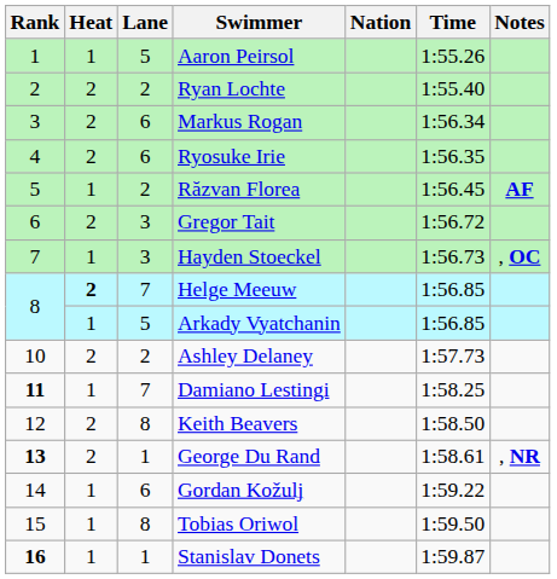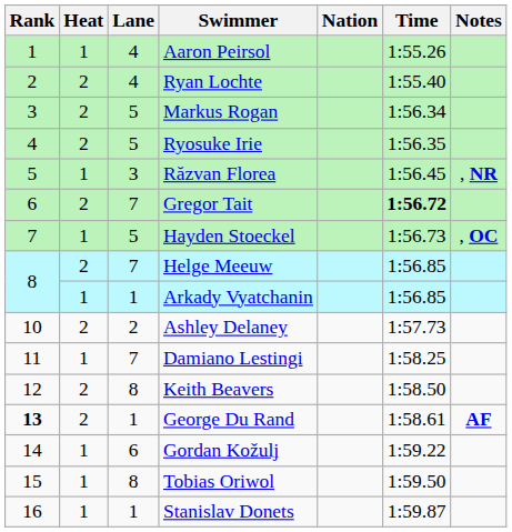 <table class='wikitable sortable' style='text-align:center'>
 <tr>
 <th>Rank</th>
 <th>Heat</th>
 <th>Lane</th>
 <th>Swimmer</th>
 <th>Nation</th>
 <th>Time</th>
 <th>Notes</th>
 </tr>
 <tr bgcolor=bbf3bb>
 <td>1</td>
 <td>1</td>
-<td>5</td>
+<td>4</td>
 <td align=left><a href='#'>Aaron Peirsol</a></td>
 <td align=left></td>
 <td>1:55.26</td>
 <td></td>
 </tr>
 <tr bgcolor=bbf3bb>
 <td>2</td>
 <td>2</td>
-<td>2</td>
+<td>4</td>
 <td align=left><a href='#'>Ryan Lochte</a></td>
 <td align=left></td>
 <td>1:55.40</td>
 <td></td>
 </tr>
 <tr bgcolor=bbf3bb>
 <td>3</td>
 <td>2</td>
-<td>6</td>
+<td>5</td>
 <td align=left><a href='#'>Markus Rogan</a></td>
 <td align=left></td>
 <td>1:56.34</td>
 <td></td>
 </tr>
 <tr bgcolor=bbf3bb>
 <td>4</td>
 <td>2</td>
-<td>6</td>
+<td>5</td>
 <td align=left><a href='#'>Ryosuke Irie</a></td>
 <td align=left></td>
 <td>1:56.35</td>
 <td></td>
 </tr>
 <tr bgcolor=bbf3bb>
 <td>5</td>
 <td>1</td>
-<td>2</td>
+<td>3</td>
 <td align=left><a href='#'>Răzvan Florea</a></td>
 <td align=left></td>
 <td>1:56.45</td>
-<td><strong><a href='#'>AF</a></strong></td>
+<td>, <strong><a href='#'>NR</a></strong></td>
 </tr>
 <tr bgcolor=bbf3bb>
 <td>6</td>
 <td>2</td>
-<td>3</td>
+<td>7</td>
 <td align=left><a href='#'>Gregor Tait</a></td>
 <td align=left></td>
-<td>1:56.72</td>
+<td><strong>1:56.72</strong></td>
 <td></td>
 </tr>
 <tr bgcolor=bbf3bb>
 <td>7</td>
 <td>1</td>
-<td>3</td>
+<td>5</td>
 <td align=left><a href='#'>Hayden Stoeckel</a></td>
 <td align=left></td>
 <td>1:56.73</td>
 <td>, <strong><a href='#'>OC</a></strong></td>
 </tr>
 <tr bgcolor=bbf9ff>
 <td rowspan=2>8</td>
-<td><strong>2</strong></td>
+<td>2</td>
 <td>7</td>
 <td align=left><a href='#'>Helge Meeuw</a></td>
 <td align=left></td>
 <td>1:56.85</td>
 <td></td>
 </tr>
 <tr bgcolor=bbf9ff>
 <td>1</td>
-<td>5</td>
+<td>1</td>
 <td align=left><a href='#'>Arkady Vyatchanin</a></td>
 <td align=left></td>
 <td>1:56.85</td>
 <td></td>
 </tr>
 <tr>
 <td>10</td>
 <td>2</td>
 <td>2</td>
 <td align=left><a href='#'>Ashley Delaney</a></td>
 <td align=left></td>
 <td>1:57.73</td>
 <td></td>
 </tr>
 <tr>
-<td><strong>11</strong></td>
+<td>11</td>
 <td>1</td>
 <td>7</td>
 <td align=left><a href='#'>Damiano Lestingi</a></td>
 <td align=left></td>
 <td>1:58.25</td>
 <td></td>
 </tr>
 <tr>
 <td>12</td>
 <td>2</td>
 <td>8</td>
 <td align=left><a href='#'>Keith Beavers</a></td>
 <td align=left></td>
 <td>1:58.50</td>
 <td></td>
 </tr>
 <tr>
 <td><strong>13</strong></td>
 <td>2</td>
 <td>1</td>
 <td align=left><a href='#'>George Du Rand</a></td>
 <td align=left></td>
 <td>1:58.61</td>
-<td>, <strong><a href='#'>NR</a></strong></td>
+<td><strong><a href='#'>AF</a></strong></td>
 </tr>
 <tr>
 <td>14</td>
 <td>1</td>
 <td>6</td>
 <td align=left><a href='#'>Gordan Kožulj</a></td>
 <td align=left></td>
 <td>1:59.22</td>
 <td></td>
 </tr>
 <tr>
 <td>15</td>
 <td>1</td>
 <td>8</td>
 <td align=left><a href='#'>Tobias Oriwol</a></td>
 <td align=left></td>
 <td>1:59.50</td>
 <td></td>
 </tr>
 <tr>
-<td><strong>16</strong></td>
+<td>16</td>
 <td>1</td>
 <td>1</td>
 <td align=left><a href='#'>Stanislav Donets</a></td>
 <td align=left></td>
 <td>1:59.87</td>
 <td></td>
 </tr>
 </table>
